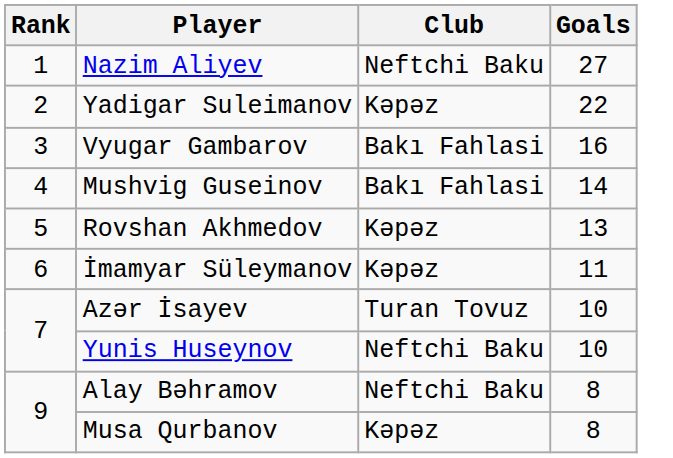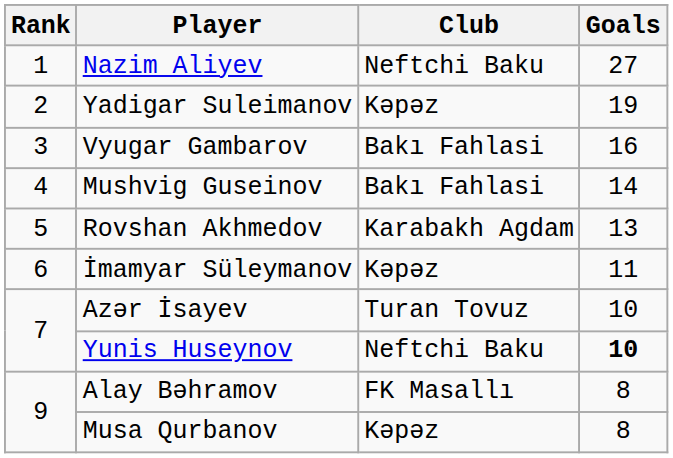 <table class="wikitable" style="text-align:center">
 <tr>
 <th>Rank</th>
 <th>Player</th>
 <th>Club</th>
 <th>Goals</th>
 </tr>
 <tr>
 <td>1</td>
 <td align="left"> <a href='#'>Nazim Aliyev</a></td>
 <td align="left">Neftchi Baku</td>
 <td>27</td>
 </tr>
 <tr>
 <td>2</td>
 <td align="left"> Yadigar Suleimanov</td>
 <td align="left">Kəpəz</td>
-<td>22</td>
+<td>19</td>
 </tr>
 <tr>
 <td>3</td>
 <td align="left"> Vyugar Gambarov</td>
 <td align="left">Bakı Fahlasi</td>
 <td>16</td>
 </tr>
 <tr>
 <td>4</td>
 <td align="left"> Mushvig Guseinov</td>
 <td align="left">Bakı Fahlasi</td>
 <td>14</td>
 </tr>
 <tr>
 <td>5</td>
 <td align="left"> Rovshan Akhmedov</td>
-<td align="left">Kəpəz</td>
+<td align="left">Karabakh Agdam</td>
 <td>13</td>
 </tr>
 <tr>
 <td>6</td>
 <td align="left"> İmamyar Süleymanov</td>
 <td align="left">Kəpəz</td>
 <td>11</td>
 </tr>
 <tr>
 <td rowspan="2">7</td>
 <td align="left"> Azər İsayev</td>
 <td align="left">Turan Tovuz</td>
 <td>10</td>
 </tr>
 <tr>
 <td align="left"> <a href='#'>Yunis Huseynov</a></td>
 <td align="left">Neftchi Baku</td>
-<td>10</td>
+<td><strong>10</strong></td>
 </tr>
 <tr>
 <td rowspan="2">9</td>
 <td align="left"> Alay Bəhramov</td>
-<td align="left">Neftchi Baku</td>
+<td align="left">FK Masallı</td>
 <td>8</td>
 </tr>
 <tr>
 <td align="left"> Musa Qurbanov</td>
 <td align="left">Kəpəz</td>
 <td>8</td>
 </tr>
 </table>
